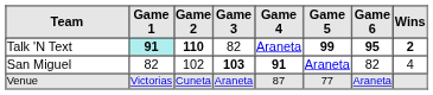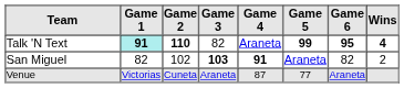 <table border=1 cellspacing=0 width=525 align=center>
 <tr style="text-align:center; background-color:#e6e6e6;">
 <th align=center width=30%>Team</th>
 <th width=8%>Game 1</th>
 <th width=8%>Game 2</th>
 <th width=8%>Game 3</th>
 <th width=8%>Game 4</th>
 <th width=8%>Game 5</th>
 <th width=8%>Game 6</th>
 <th width=8%>Wins</th>
 </tr>
 <tr style="text-align:center;">
 <td align=left>Talk 'N Text</td>
 <td style="background: paleturquoise;"><strong>91</strong></td>
 <td><strong>110</strong></td>
 <td>82</td>
 <td><a href='#'>Araneta</a></td>
 <td><strong>99</strong></td>
 <td><strong>95</strong></td>
-<td><strong>2</strong></td>
+<td><strong>4</strong></td>
 </tr>
 <tr style="text-align:center;">
 <td align=left>San Miguel</td>
 <td>82</td>
 <td>102</td>
 <td><strong>103</strong></td>
 <td><strong>91</strong></td>
 <td><a href='#'>Araneta</a></td>
 <td>82</td>
-<td>4</td>
+<td>2</td>
 </tr>
 <tr style="text-align:center; font-size: 85%; background-color:#e6e6e6;">
 <td align=left>Venue</td>
 <td><a href='#'>Victorias</a></td>
 <td><a href='#'>Cuneta</a></td>
 <td><a href='#'>Araneta</a></td>
 <td>87</td>
 <td>77</td>
 <td><a href='#'>Araneta</a></td>
 <td></td>
 </tr>
 </table>
